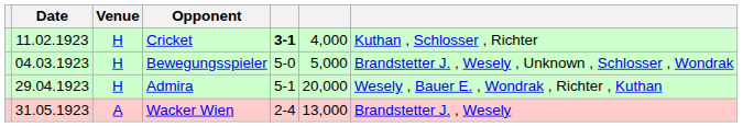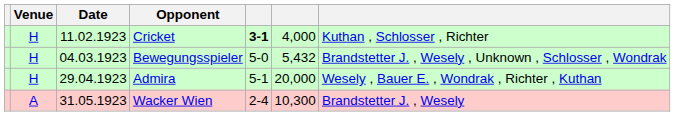 <table class="wikitable" Style="text-align: center">
 <tr>
 <th></th>
+<th>Venue</th>
 <th>Date</th>
-<th>Venue</th>
 <th>Opponent</th>
 <th></th>
 <th></th>
 <th></th>
 </tr>
 <tr style="background:#cfc">
 <td></td>
+<td><a href='#'>H</a></td>
 <td>11.02.1923</td>
-<td><a href='#'>H</a></td>
 <td align="left"><a href='#'>Cricket</a></td>
 <td><strong>3-1</strong></td>
 <td align="right">4,000</td>
 <td align="left"><a href='#'>Kuthan</a> , <a href='#'>Schlosser</a> , Richter </td>
 </tr>
 <tr style="background:#cfc">
 <td></td>
+<td><a href='#'>H</a></td>
 <td>04.03.1923</td>
-<td><a href='#'>H</a></td>
 <td align="left"><a href='#'>Bewegungsspieler</a></td>
 <td>5-0</td>
-<td align="right">5,000</td>
+<td align="right">5,432</td>
 <td align="left"><a href='#'>Brandstetter J.</a> , <a href='#'>Wesely</a> , Unknown , <a href='#'>Schlosser</a> , <a href='#'>Wondrak</a> </td>
 </tr>
 <tr style="background:#cfc">
 <td></td>
+<td><a href='#'>H</a></td>
 <td>29.04.1923</td>
-<td><a href='#'>H</a></td>
 <td align="left"><a href='#'>Admira</a></td>
 <td>5-1</td>
 <td align="right">20,000</td>
 <td align="left"><a href='#'>Wesely</a> , <a href='#'>Bauer E.</a> , <a href='#'>Wondrak</a> , Richter , <a href='#'>Kuthan</a> </td>
 </tr>
 <tr style="background:#fcc">
 <td></td>
+<td><a href='#'>A</a></td>
 <td>31.05.1923</td>
-<td><a href='#'>A</a></td>
 <td align="left"><a href='#'>Wacker Wien</a></td>
 <td>2-4</td>
-<td align="right">13,000</td>
+<td align="right">10,300</td>
 <td align="left"><a href='#'>Brandstetter J.</a> , <a href='#'>Wesely</a> </td>
 </tr>
 </table>
